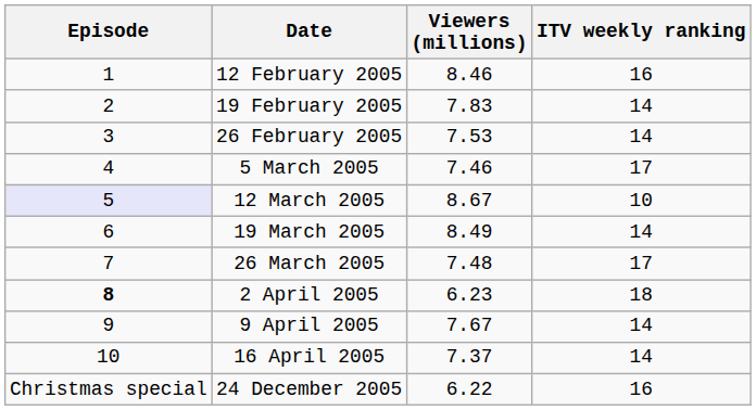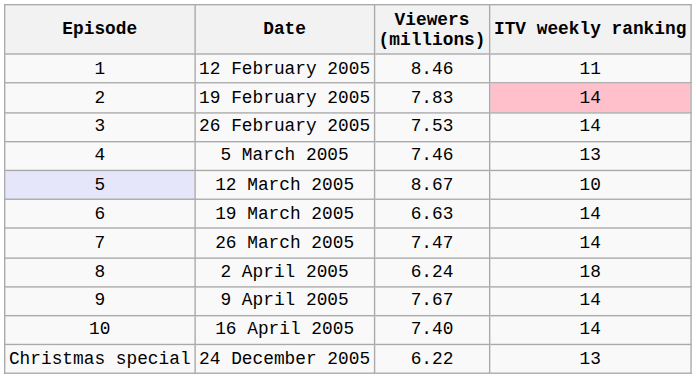 <table class="wikitable" style="text-align:center">
 <tr>
 <th>Episode</th>
 <th>Date</th>
 <th>Viewers<br>(millions)</th>
 <th>ITV weekly ranking</th>
 </tr>
 <tr>
 <td>1</td>
 <td>12 February 2005</td>
 <td>8.46</td>
-<td>16</td>
+<td>11</td>
 </tr>
 <tr>
 <td>2</td>
 <td>19 February 2005</td>
 <td>7.83</td>
-<td>14</td>
+<td style="background: pink;">14</td>
 </tr>
 <tr>
 <td>3</td>
 <td>26 February 2005</td>
 <td>7.53</td>
 <td>14</td>
 </tr>
 <tr>
 <td>4</td>
 <td>5 March 2005</td>
 <td>7.46</td>
-<td>17</td>
+<td>13</td>
 </tr>
 <tr>
 <td style="background: lavender;">5</td>
 <td>12 March 2005</td>
 <td>8.67</td>
 <td>10</td>
 </tr>
 <tr>
 <td>6</td>
 <td>19 March 2005</td>
-<td>8.49</td>
+<td>6.63</td>
 <td>14</td>
 </tr>
 <tr>
 <td>7</td>
 <td>26 March 2005</td>
-<td>7.48</td>
-<td>17</td>
+<td>7.47</td>
+<td>14</td>
 </tr>
 <tr>
-<td><strong>8</strong></td>
+<td>8</td>
 <td>2 April 2005</td>
-<td>6.23</td>
+<td>6.24</td>
 <td>18</td>
 </tr>
 <tr>
 <td>9</td>
 <td>9 April 2005</td>
 <td>7.67</td>
 <td>14</td>
 </tr>
 <tr>
 <td>10</td>
 <td>16 April 2005</td>
-<td>7.37</td>
+<td>7.40</td>
 <td>14</td>
 </tr>
 <tr>
 <td>Christmas special</td>
 <td>24 December 2005</td>
 <td>6.22</td>
-<td>16</td>
+<td>13</td>
 </tr>
 </table>
